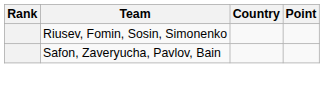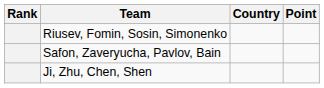 <table class="wikitable sortable">
 <tr>
 <th>Rank</th>
 <th>Team</th>
 <th>Country</th>
 <th>Point</th>
 </tr>
 <tr>
 <th></th>
 <td>Riusev, Fomin, Sosin, Simonenko</td>
 <td></td>
 <td></td>
 </tr>
 <tr>
 <th></th>
 <td>Safon, Zaveryucha, Pavlov, Bain</td>
 <td></td>
 <td></td>
 </tr>
+<tr>
+<th></th>
+<td>Ji, Zhu, Chen, Shen</td>
+<td></td>
+<td></td>
+</tr>
 </table>
